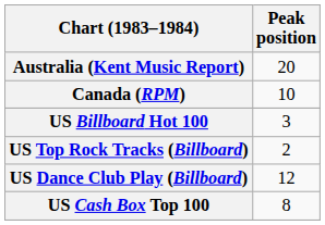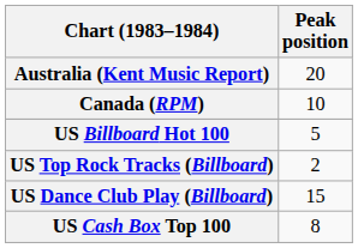 <table class="wikitable sortable plainrowheaders">
 <tr>
 <th scope="col">Chart (1983–1984)</th>
 <th scope="col">Peak<br>position</th>
 </tr>
 <tr>
 <th scope="row">Australia (<a href='#'>Kent Music Report</a>)</th>
 <td align="center">20</td>
 </tr>
 <tr>
 <th scope="row">Canada (<em><a href='#'>RPM</a></em>)</th>
 <td align="center">10</td>
 </tr>
 <tr>
 </tr>
 <tr>
 <th scope="row">US <a href='#'><em>Billboard</em> Hot 100</a></th>
-<td align="center">3</td>
+<td align="center">5</td>
 </tr>
 <tr>
 <th scope="row">US <a href='#'>Top Rock Tracks</a> (<em><a href='#'>Billboard</a></em>)</th>
 <td align="center">2</td>
 </tr>
 <tr>
 <th scope="row">US <a href='#'>Dance Club Play</a> (<em><a href='#'>Billboard</a></em>)</th>
-<td align="center">12</td>
+<td align="center">15</td>
 </tr>
 <tr>
 <th scope="row">US <a href='#'><em>Cash Box</em></a> Top 100</th>
 <td align="center">8</td>
 </tr>
 <tr>
 </tr>
 </table>
